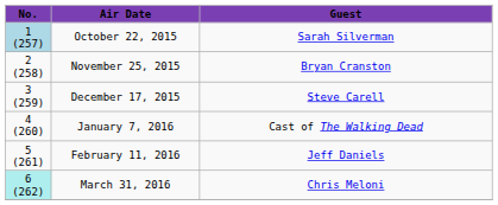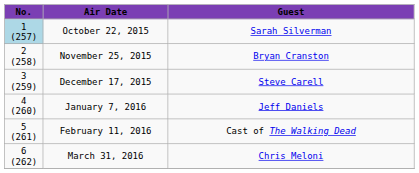 <table class="wikitable" style="text-align:center;">
 <tr>
 <th width="50" style="background:#7B3FB4">No.</th>
 <th width="175" style="background:#7B3FB4">Air Date</th>
 <th width="350" style="background:#7B3FB4">Guest</th>
 </tr>
 <tr>
 <td style="background: lightblue;">1 (257)</td>
 <td>October 22, 2015</td>
 <td><a href='#'>Sarah Silverman</a></td>
 </tr>
 <tr>
 <td>2 (258)</td>
 <td>November 25, 2015</td>
 <td><a href='#'>Bryan Cranston</a></td>
 </tr>
 <tr>
 <td>3 (259)</td>
 <td>December 17, 2015</td>
 <td><a href='#'>Steve Carell</a></td>
 </tr>
 <tr>
 <td>4 (260)</td>
 <td>January 7, 2016</td>
-<td>Cast of <em><a href='#'>The Walking Dead</a></em></td>
+<td><a href='#'>Jeff Daniels</a></td>
 </tr>
 <tr>
 <td>5 (261)</td>
 <td>February 11, 2016</td>
-<td><a href='#'>Jeff Daniels</a></td>
+<td>Cast of <em><a href='#'>The Walking Dead</a></em></td>
 </tr>
 <tr>
-<td style="background: paleturquoise;">6 (262)</td>
+<td>6 (262)</td>
 <td>March 31, 2016</td>
 <td><a href='#'>Chris Meloni</a></td>
 </tr>
 <tr>
 </tr>
 </table>
